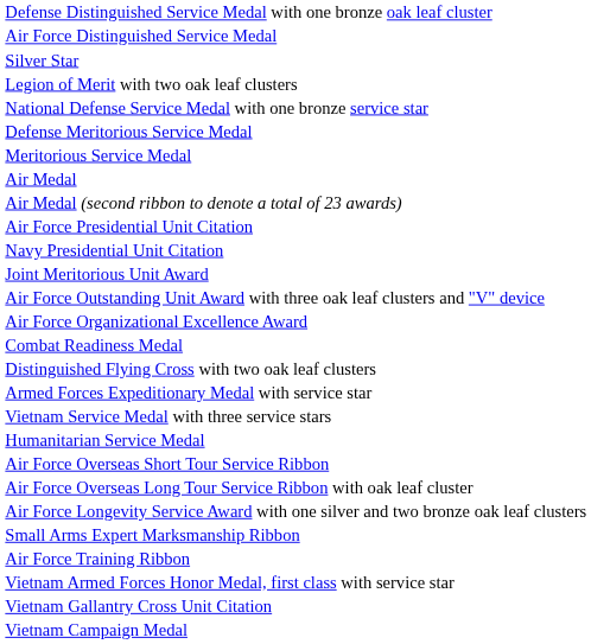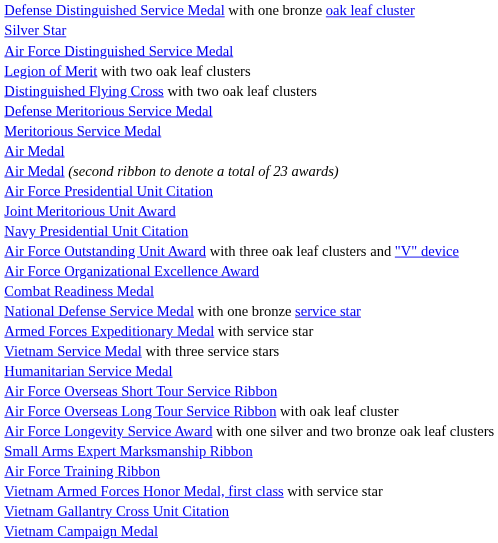 <table>
 <tr>
 <td></td>
 <td><a href='#'>Defense Distinguished Service Medal</a> with one bronze <a href='#'>oak leaf cluster</a></td>
 </tr>
 <tr>
 <td></td>
-<td><a href='#'>Air Force Distinguished Service Medal</a></td>
+<td><a href='#'>Silver Star</a></td>
 </tr>
 <tr>
 <td></td>
-<td><a href='#'>Silver Star</a></td>
+<td><a href='#'>Air Force Distinguished Service Medal</a></td>
 </tr>
 <tr>
 <td></td>
 <td><a href='#'>Legion of Merit</a> with two oak leaf clusters</td>
 </tr>
 <tr>
 <td></td>
-<td><a href='#'>National Defense Service Medal</a> with one bronze <a href='#'>service star</a></td>
+<td><a href='#'>Distinguished Flying Cross</a> with two oak leaf clusters</td>
 </tr>
 <tr>
 <td></td>
 <td><a href='#'>Defense Meritorious Service Medal</a></td>
 </tr>
 <tr>
 <td></td>
 <td><a href='#'>Meritorious Service Medal</a></td>
 </tr>
 <tr>
 <td></td>
 <td><a href='#'>Air Medal</a></td>
 </tr>
 <tr>
 <td></td>
 <td><a href='#'>Air Medal</a> <em>(second ribbon to denote a total of 23 awards)</em></td>
 </tr>
 <tr>
 <td></td>
 <td><a href='#'>Air Force Presidential Unit Citation</a></td>
 </tr>
 <tr>
 <td></td>
-<td><a href='#'>Navy Presidential Unit Citation</a></td>
+<td><a href='#'>Joint Meritorious Unit Award</a></td>
 </tr>
 <tr>
 <td></td>
-<td><a href='#'>Joint Meritorious Unit Award</a></td>
+<td><a href='#'>Navy Presidential Unit Citation</a></td>
 </tr>
 <tr>
 <td></td>
 <td><a href='#'>Air Force Outstanding Unit Award</a> with three oak leaf clusters and <a href='#'>"V" device</a></td>
 </tr>
 <tr>
 <td></td>
 <td><a href='#'>Air Force Organizational Excellence Award</a></td>
 </tr>
 <tr>
 <td></td>
 <td><a href='#'>Combat Readiness Medal</a></td>
 </tr>
 <tr>
 <td></td>
-<td><a href='#'>Distinguished Flying Cross</a> with two oak leaf clusters</td>
+<td><a href='#'>National Defense Service Medal</a> with one bronze <a href='#'>service star</a></td>
 </tr>
 <tr>
 <td></td>
 <td><a href='#'>Armed Forces Expeditionary Medal</a> with service star</td>
 </tr>
 <tr>
 <td></td>
 <td><a href='#'>Vietnam Service Medal</a> with three service stars</td>
 </tr>
 <tr>
 <td></td>
 <td><a href='#'>Humanitarian Service Medal</a></td>
 </tr>
 <tr>
 <td></td>
 <td><a href='#'>Air Force Overseas Short Tour Service Ribbon</a></td>
 </tr>
 <tr>
 <td></td>
 <td><a href='#'>Air Force Overseas Long Tour Service Ribbon</a> with oak leaf cluster</td>
 </tr>
 <tr>
 <td></td>
 <td><a href='#'>Air Force Longevity Service Award</a> with one silver and two bronze oak leaf clusters</td>
 </tr>
 <tr>
 <td></td>
 <td><a href='#'>Small Arms Expert Marksmanship Ribbon</a></td>
 </tr>
 <tr>
 <td></td>
 <td><a href='#'>Air Force Training Ribbon</a></td>
 </tr>
 <tr>
 <td></td>
 <td><a href='#'>Vietnam Armed Forces Honor Medal, first class</a> with service star</td>
 </tr>
 <tr>
 <td></td>
 <td><a href='#'>Vietnam Gallantry Cross Unit Citation</a></td>
 </tr>
 <tr>
 <td></td>
 <td><a href='#'>Vietnam Campaign Medal</a></td>
 </tr>
 </table>
